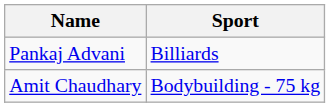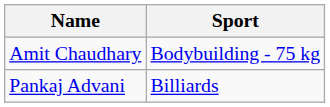 <table class="wikitable sortable"  style="font-size:95%">
 <tr>
 <th>Name</th>
 <th>Sport</th>
 </tr>
 <tr>
+<td><a href='#'>Amit Chaudhary</a></td>
+<td><a href='#'>Bodybuilding - 75 kg</a></td>
+</tr>
+<tr>
 <td><a href='#'>Pankaj Advani</a></td>
 <td><a href='#'>Billiards</a></td>
 </tr>
-<tr>
-<td><a href='#'>Amit Chaudhary</a></td>
-<td><a href='#'>Bodybuilding - 75 kg</a></td>
-</tr>
 </table>
